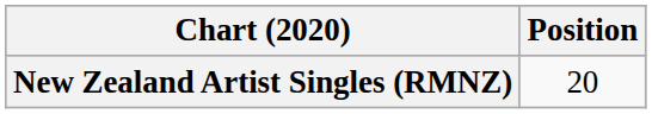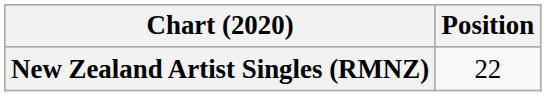 <table class="wikitable sortable plainrowheaders">
 <tr>
 <th>Chart (2020)</th>
 <th>Position</th>
 </tr>
 <tr>
 <th scope="row">New Zealand Artist Singles (RMNZ)</th>
-<td style="text-align:center;">20</td>
+<td style="text-align:center;">22</td>
 </tr>
 </table>
